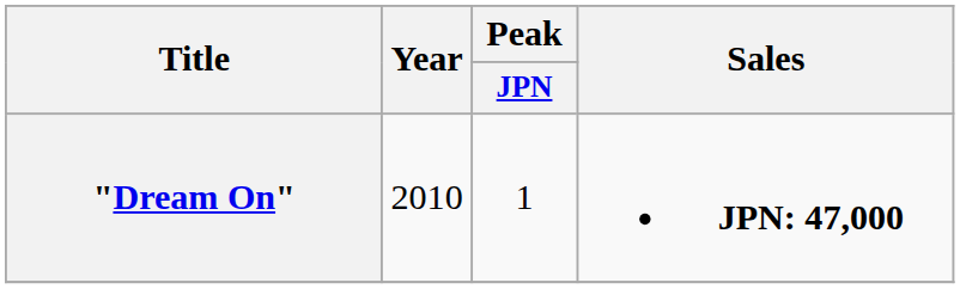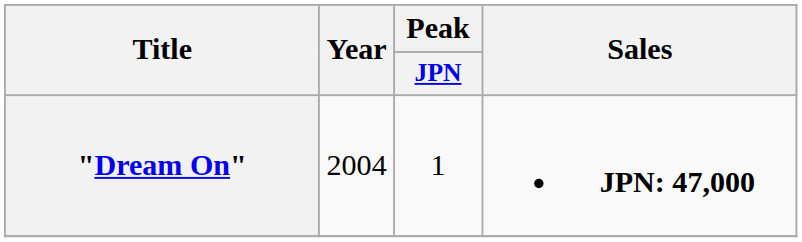 <table class="wikitable plainrowheaders" style="text-align: center;" border="1">
 <tr>
 <th scope="col" rowspan="2" style="width:10em;">Title</th>
 <th scope="col" rowspan="2" style="width:1em;">Year</th>
 <th scope="col" colspan="1">Peak</th>
 <th scope="col" rowspan="2" style="width:10em;">Sales</th>
 </tr>
 <tr>
 <th scope="col" style="width:3em;font-size:85%;"><a href='#'>JPN</a> <br></th>
 </tr>
 <tr>
 <th scope="row">"<a href='#'>Dream On</a>"</th>
-<td>2010</td>
+<td>2004</td>
 <td>1</td>
 <td><strong><br><ul><li>JPN: 47,000</li></ul></strong></td>
 </tr>
 <tr>
 </tr>
 </table>
